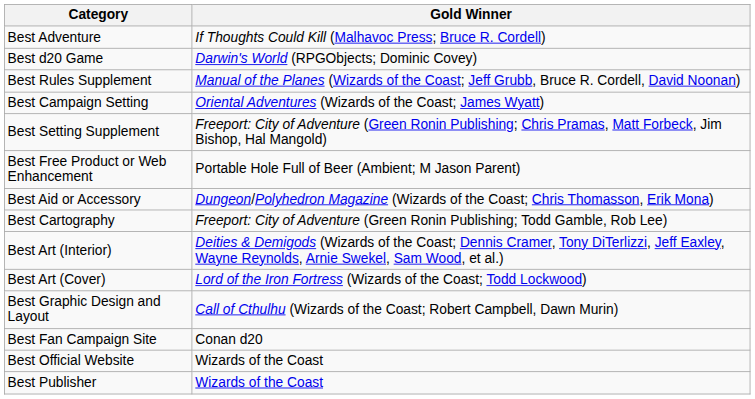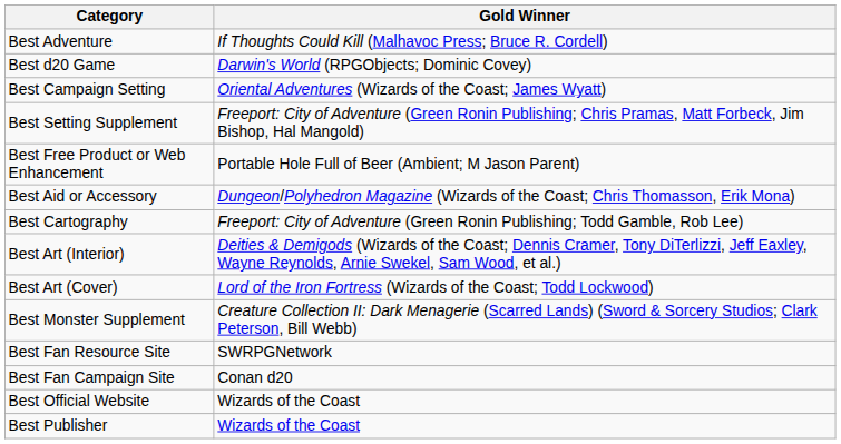 <table class="wikitable">
 <tr>
 <th>Category</th>
 <th>Gold Winner</th>
 </tr>
 <tr>
 <td>Best Adventure</td>
 <td><em>If Thoughts Could Kill</em> (<a href='#'>Malhavoc Press</a>; <a href='#'>Bruce R. Cordell</a>)</td>
 </tr>
 <tr>
 <td>Best d20 Game</td>
 <td><em><a href='#'>Darwin's World</a></em> (RPGObjects; Dominic Covey)</td>
-</tr>
-<tr>
-<td>Best Rules Supplement</td>
-<td><em><a href='#'>Manual of the Planes</a></em> (<a href='#'>Wizards of the Coast</a>; <a href='#'>Jeff Grubb</a>, Bruce R. Cordell, <a href='#'>David Noonan</a>)</td>
 </tr>
 <tr>
 <td>Best Campaign Setting</td>
 <td><em><a href='#'>Oriental Adventures</a></em> (Wizards of the Coast; <a href='#'>James Wyatt</a>)</td>
 </tr>
 <tr>
 <td>Best Setting Supplement</td>
 <td><em>Freeport: City of Adventure</em> (<a href='#'>Green Ronin Publishing</a>; <a href='#'>Chris Pramas</a>, <a href='#'>Matt Forbeck</a>, Jim Bishop, Hal Mangold)</td>
 </tr>
 <tr>
 <td>Best Free Product or Web Enhancement</td>
 <td>Portable Hole Full of Beer (Ambient; M Jason Parent)</td>
 </tr>
 <tr>
 <td>Best Aid or Accessory</td>
 <td><em><a href='#'>Dungeon</a></em>/<em><a href='#'>Polyhedron Magazine</a></em> (Wizards of the Coast; <a href='#'>Chris Thomasson</a>, <a href='#'>Erik Mona</a>)</td>
 </tr>
 <tr>
 <td>Best Cartography</td>
 <td><em>Freeport: City of Adventure</em> (Green Ronin Publishing; Todd Gamble, Rob Lee)</td>
 </tr>
 <tr>
 <td>Best Art (Interior)</td>
 <td><em><a href='#'>Deities & Demigods</a></em> (Wizards of the Coast; <a href='#'>Dennis Cramer</a>, <a href='#'>Tony DiTerlizzi</a>, <a href='#'>Jeff Eaxley</a>, <a href='#'>Wayne Reynolds</a>, <a href='#'>Arnie Swekel</a>, <a href='#'>Sam Wood</a>, et al.)</td>
 </tr>
 <tr>
 <td>Best Art (Cover)</td>
 <td><em><a href='#'>Lord of the Iron Fortress</a></em> (Wizards of the Coast; <a href='#'>Todd Lockwood</a>)</td>
 </tr>
 <tr>
-<td>Best Graphic Design and Layout</td>
-<td><em><a href='#'>Call of Cthulhu</a></em> (Wizards of the Coast; Robert Campbell, Dawn Murin)</td>
+<td>Best Monster Supplement</td>
+<td><em>Creature Collection II: Dark Menagerie</em> (<a href='#'>Scarred Lands</a>) (<a href='#'>Sword & Sorcery Studios</a>; <a href='#'>Clark Peterson</a>, Bill Webb)</td>
+</tr>
+<tr>
+<td>Best Fan Resource Site</td>
+<td>SWRPGNetwork</td>
 </tr>
 <tr>
 <td>Best Fan Campaign Site</td>
 <td>Conan d20</td>
 </tr>
 <tr>
 <td>Best Official Website</td>
 <td>Wizards of the Coast</td>
 </tr>
 <tr>
 <td>Best Publisher</td>
 <td><a href='#'>Wizards of the Coast</a></td>
 </tr>
 </table>
